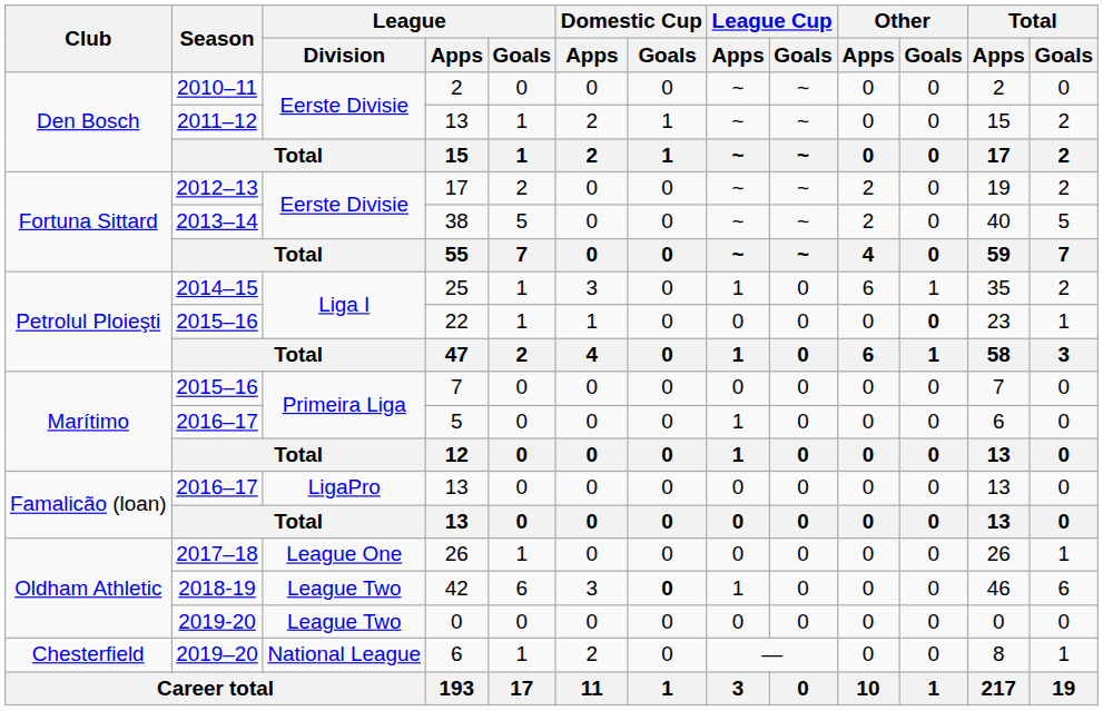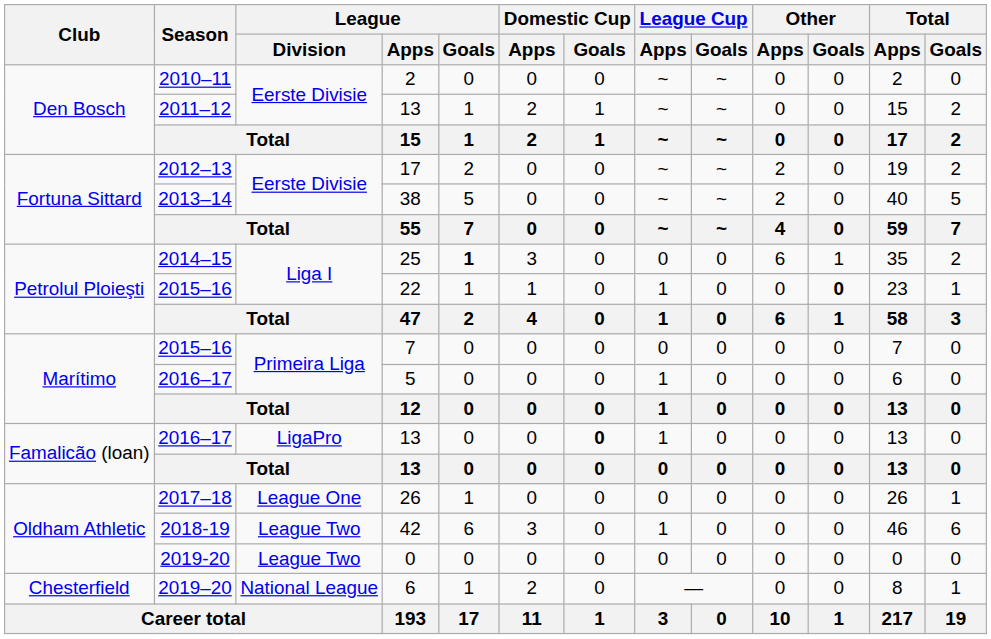 <table class="wikitable" style="text-align:center">
 <tr>
 <th rowspan="2">Club</th>
 <th rowspan="2">Season</th>
 <th colspan="3">League</th>
 <th colspan="2">Domestic Cup</th>
 <th colspan="2"><a href='#'>League Cup</a></th>
 <th colspan="2">Other</th>
 <th colspan="2">Total</th>
 </tr>
 <tr>
 <th>Division</th>
 <th>Apps</th>
 <th>Goals</th>
 <th>Apps</th>
 <th>Goals</th>
 <th>Apps</th>
 <th>Goals</th>
 <th>Apps</th>
 <th>Goals</th>
 <th>Apps</th>
 <th>Goals</th>
 </tr>
 <tr>
 <td rowspan="3"><a href='#'>Den Bosch</a></td>
 <td><a href='#'>2010–11</a></td>
 <td rowspan="2"><a href='#'>Eerste Divisie</a></td>
 <td>2</td>
 <td>0</td>
 <td>0</td>
 <td>0</td>
 <td>~</td>
 <td>~</td>
 <td>0</td>
 <td>0</td>
 <td>2</td>
 <td>0</td>
 </tr>
 <tr>
 <td><a href='#'>2011–12</a></td>
 <td>13</td>
 <td>1</td>
 <td>2</td>
 <td>1</td>
 <td>~</td>
 <td>~</td>
 <td>0</td>
 <td>0</td>
 <td>15</td>
 <td>2</td>
 </tr>
 <tr>
 <th colspan="2">Total</th>
 <th>15</th>
 <th>1</th>
 <th>2</th>
 <th>1</th>
 <th>~</th>
 <th>~</th>
 <th>0</th>
 <th>0</th>
 <th>17</th>
 <th>2</th>
 </tr>
 <tr>
 <td rowspan="3"><a href='#'>Fortuna Sittard</a></td>
 <td><a href='#'>2012–13</a></td>
 <td rowspan="2"><a href='#'>Eerste Divisie</a></td>
 <td>17</td>
 <td>2</td>
 <td>0</td>
 <td>0</td>
 <td>~</td>
 <td>~</td>
 <td>2</td>
 <td>0</td>
 <td>19</td>
 <td>2</td>
 </tr>
 <tr>
 <td><a href='#'>2013–14</a></td>
 <td>38</td>
 <td>5</td>
 <td>0</td>
 <td>0</td>
 <td>~</td>
 <td>~</td>
 <td>2</td>
 <td>0</td>
 <td>40</td>
 <td>5</td>
 </tr>
 <tr>
 <th colspan="2">Total</th>
 <th>55</th>
 <th>7</th>
 <th>0</th>
 <th>0</th>
 <th>~</th>
 <th>~</th>
 <th>4</th>
 <th>0</th>
 <th>59</th>
 <th>7</th>
 </tr>
 <tr>
 <td rowspan="3"><a href='#'>Petrolul Ploieşti</a></td>
 <td><a href='#'>2014–15</a></td>
 <td rowspan="2"><a href='#'>Liga I</a></td>
 <td>25</td>
-<td>1</td>
+<td><strong>1</strong></td>
 <td>3</td>
 <td>0</td>
-<td>1</td>
+<td>0</td>
 <td>0</td>
 <td>6</td>
 <td>1</td>
 <td>35</td>
 <td>2</td>
 </tr>
 <tr>
 <td><a href='#'>2015–16</a></td>
 <td>22</td>
 <td>1</td>
 <td>1</td>
 <td>0</td>
-<td>0</td>
+<td>1</td>
 <td>0</td>
 <td>0</td>
 <td><strong>0</strong></td>
 <td>23</td>
 <td>1</td>
 </tr>
 <tr>
 <th colspan="2">Total</th>
 <th>47</th>
 <th>2</th>
 <th>4</th>
 <th>0</th>
 <th>1</th>
 <th>0</th>
 <th>6</th>
 <th>1</th>
 <th>58</th>
 <th>3</th>
 </tr>
 <tr>
 <td rowspan="3"><a href='#'>Marítimo</a></td>
 <td><a href='#'>2015–16</a></td>
 <td rowspan="2"><a href='#'>Primeira Liga</a></td>
 <td>7</td>
 <td>0</td>
 <td>0</td>
 <td>0</td>
 <td>0</td>
 <td>0</td>
 <td>0</td>
 <td>0</td>
 <td>7</td>
 <td>0</td>
 </tr>
 <tr>
 <td><a href='#'>2016–17</a></td>
 <td>5</td>
 <td>0</td>
 <td>0</td>
 <td>0</td>
 <td>1</td>
 <td>0</td>
 <td>0</td>
 <td>0</td>
 <td>6</td>
 <td>0</td>
 </tr>
 <tr>
 <th colspan="2">Total</th>
 <th>12</th>
 <th>0</th>
 <th>0</th>
 <th>0</th>
 <th>1</th>
 <th>0</th>
 <th>0</th>
 <th>0</th>
 <th>13</th>
 <th>0</th>
 </tr>
 <tr>
 <td rowspan="2"><a href='#'>Famalicão</a> (loan)</td>
 <td><a href='#'>2016–17</a></td>
 <td><a href='#'>LigaPro</a></td>
 <td>13</td>
 <td>0</td>
 <td>0</td>
-<td>0</td>
-<td>0</td>
+<td><strong>0</strong></td>
+<td>1</td>
 <td>0</td>
 <td>0</td>
 <td>0</td>
 <td>13</td>
 <td>0</td>
 </tr>
 <tr>
 <th colspan="2">Total</th>
 <th>13</th>
 <th>0</th>
 <th>0</th>
 <th>0</th>
 <th>0</th>
 <th>0</th>
 <th>0</th>
 <th>0</th>
 <th>13</th>
 <th>0</th>
 </tr>
 <tr>
 <td rowspan="3"><a href='#'>Oldham Athletic</a></td>
 <td><a href='#'>2017–18</a></td>
 <td><a href='#'>League One</a></td>
 <td>26</td>
 <td>1</td>
 <td>0</td>
 <td>0</td>
 <td>0</td>
 <td>0</td>
 <td>0</td>
 <td>0</td>
 <td>26</td>
 <td>1</td>
 </tr>
 <tr>
 <td><a href='#'>2018-19</a></td>
 <td><a href='#'>League Two</a></td>
 <td>42</td>
 <td>6</td>
 <td>3</td>
-<td><strong>0</strong></td>
+<td>0</td>
 <td>1</td>
 <td>0</td>
 <td>0</td>
 <td>0</td>
 <td>46</td>
 <td>6</td>
 </tr>
 <tr>
 <td><a href='#'>2019-20</a></td>
 <td><a href='#'>League Two</a></td>
 <td>0</td>
 <td>0</td>
 <td>0</td>
 <td>0</td>
 <td>0</td>
 <td>0</td>
 <td>0</td>
 <td>0</td>
 <td>0</td>
 <td>0</td>
 </tr>
 <tr>
 <td><a href='#'>Chesterfield</a></td>
 <td><a href='#'>2019–20</a></td>
 <td><a href='#'>National League</a></td>
 <td>6</td>
 <td>1</td>
 <td>2</td>
 <td>0</td>
 <td colspan=2>—</td>
 <td>0</td>
 <td>0</td>
 <td>8</td>
 <td>1</td>
 </tr>
 <tr>
 <th colspan="3">Career total</th>
 <th>193</th>
 <th>17</th>
 <th>11</th>
 <th>1</th>
 <th>3</th>
 <th>0</th>
 <th>10</th>
 <th>1</th>
 <th>217</th>
 <th>19</th>
 </tr>
 </table>
